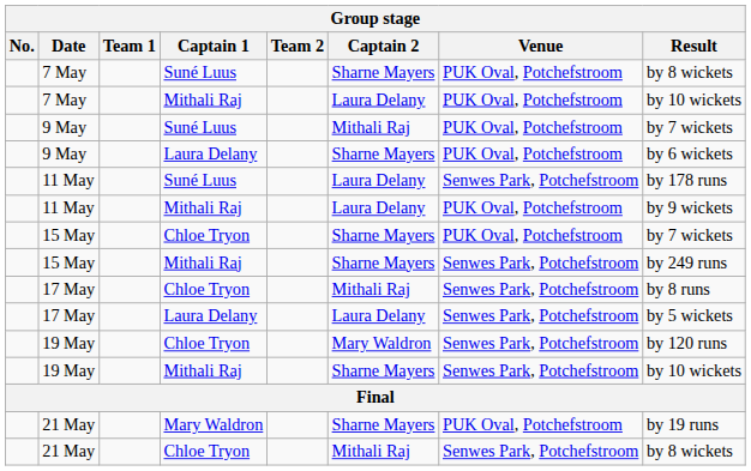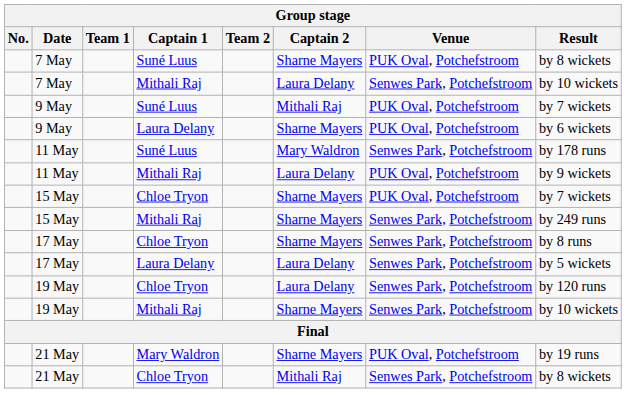 <table class="wikitable">
 <tr>
 <th colspan="8">Group stage</th>
 </tr>
 <tr>
 <th>No.</th>
 <th>Date</th>
 <th>Team 1</th>
 <th>Captain 1</th>
 <th>Team 2</th>
 <th>Captain 2</th>
 <th>Venue</th>
 <th>Result</th>
 </tr>
 <tr>
 <td></td>
 <td>7 May</td>
 <td></td>
 <td><a href='#'>Suné Luus</a></td>
 <td></td>
 <td><a href='#'>Sharne Mayers</a></td>
 <td><a href='#'>PUK Oval</a>, <a href='#'>Potchefstroom</a></td>
 <td> by 8 wickets</td>
 </tr>
 <tr>
 <td></td>
 <td>7 May</td>
 <td></td>
 <td><a href='#'>Mithali Raj</a></td>
 <td></td>
 <td><a href='#'>Laura Delany</a></td>
-<td><a href='#'>PUK Oval</a>, <a href='#'>Potchefstroom</a></td>
+<td><a href='#'>Senwes Park</a>, <a href='#'>Potchefstroom</a></td>
 <td> by 10 wickets</td>
 </tr>
 <tr>
 <td></td>
 <td>9 May</td>
 <td></td>
 <td><a href='#'>Suné Luus</a></td>
 <td></td>
 <td><a href='#'>Mithali Raj</a></td>
 <td><a href='#'>PUK Oval</a>, <a href='#'>Potchefstroom</a></td>
 <td> by 7 wickets</td>
 </tr>
 <tr>
 <td></td>
 <td>9 May</td>
 <td></td>
 <td><a href='#'>Laura Delany</a></td>
 <td></td>
 <td><a href='#'>Sharne Mayers</a></td>
 <td><a href='#'>PUK Oval</a>, <a href='#'>Potchefstroom</a></td>
 <td> by 6 wickets</td>
 </tr>
 <tr>
 <td></td>
 <td>11 May</td>
 <td></td>
 <td><a href='#'>Suné Luus</a></td>
 <td></td>
-<td><a href='#'>Laura Delany</a></td>
+<td><a href='#'>Mary Waldron</a></td>
 <td><a href='#'>Senwes Park</a>, <a href='#'>Potchefstroom</a></td>
 <td> by 178 runs</td>
 </tr>
 <tr>
 <td></td>
 <td>11 May</td>
 <td></td>
 <td><a href='#'>Mithali Raj</a></td>
 <td></td>
 <td><a href='#'>Laura Delany</a></td>
 <td><a href='#'>PUK Oval</a>, <a href='#'>Potchefstroom</a></td>
 <td> by 9 wickets</td>
 </tr>
 <tr>
 <td></td>
 <td>15 May</td>
 <td></td>
 <td><a href='#'>Chloe Tryon</a></td>
 <td></td>
 <td><a href='#'>Sharne Mayers</a></td>
 <td><a href='#'>PUK Oval</a>, <a href='#'>Potchefstroom</a></td>
 <td> by 7 wickets</td>
 </tr>
 <tr>
 <td></td>
 <td>15 May</td>
 <td></td>
 <td><a href='#'>Mithali Raj</a></td>
 <td></td>
 <td><a href='#'>Sharne Mayers</a></td>
 <td><a href='#'>Senwes Park</a>, <a href='#'>Potchefstroom</a></td>
 <td> by 249 runs</td>
 </tr>
 <tr>
 <td></td>
 <td>17 May</td>
 <td></td>
 <td><a href='#'>Chloe Tryon</a></td>
 <td></td>
-<td><a href='#'>Mithali Raj</a></td>
+<td><a href='#'>Sharne Mayers</a></td>
 <td><a href='#'>Senwes Park</a>, <a href='#'>Potchefstroom</a></td>
 <td> by 8 runs</td>
 </tr>
 <tr>
 <td></td>
 <td>17 May</td>
 <td></td>
 <td><a href='#'>Laura Delany</a></td>
 <td></td>
 <td><a href='#'>Laura Delany</a></td>
 <td><a href='#'>Senwes Park</a>, <a href='#'>Potchefstroom</a></td>
 <td> by 5 wickets</td>
 </tr>
 <tr>
 <td></td>
 <td>19 May</td>
 <td></td>
 <td><a href='#'>Chloe Tryon</a></td>
 <td></td>
-<td><a href='#'>Mary Waldron</a></td>
+<td><a href='#'>Laura Delany</a></td>
 <td><a href='#'>Senwes Park</a>, <a href='#'>Potchefstroom</a></td>
 <td> by 120 runs</td>
 </tr>
 <tr>
 <td></td>
 <td>19 May</td>
 <td></td>
 <td><a href='#'>Mithali Raj</a></td>
 <td></td>
 <td><a href='#'>Sharne Mayers</a></td>
 <td><a href='#'>Senwes Park</a>, <a href='#'>Potchefstroom</a></td>
 <td> by 10 wickets</td>
 </tr>
 <tr>
 <th colspan="8">Final</th>
 </tr>
 <tr>
 <td></td>
 <td>21 May</td>
 <td></td>
 <td><a href='#'>Mary Waldron</a></td>
 <td></td>
 <td><a href='#'>Sharne Mayers</a></td>
 <td><a href='#'>PUK Oval</a>, <a href='#'>Potchefstroom</a></td>
 <td> by 19 runs</td>
 </tr>
 <tr>
 <td></td>
 <td>21 May</td>
 <td></td>
 <td><a href='#'>Chloe Tryon</a></td>
 <td></td>
 <td><a href='#'>Mithali Raj</a></td>
 <td><a href='#'>Senwes Park</a>, <a href='#'>Potchefstroom</a></td>
 <td> by 8 wickets</td>
 </tr>
 </table>
